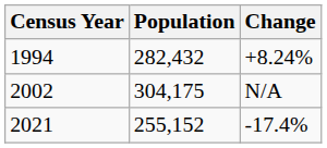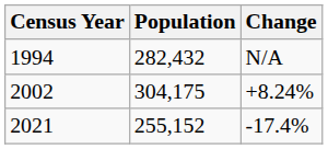 <table class="wikitable sortable">
 <tr>
 <th>Census Year</th>
 <th>Population</th>
 <th>Change</th>
 </tr>
 <tr>
 <td>1994</td>
 <td>282,432</td>
-<td>+8.24%</td>
+<td>N/A</td>
 </tr>
 <tr>
 <td>2002</td>
 <td>304,175</td>
-<td>N/A</td>
+<td>+8.24%</td>
 </tr>
 <tr>
 <td>2021</td>
 <td>255,152</td>
 <td>-17.4%</td>
 </tr>
 </table>
